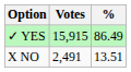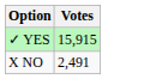 <table class="wikitable">
 <tr>
 <th>Option</th>
 <th>Votes</th>
-<th>%</th>
 </tr>
 <tr>
 <td style=background:#bbf8be>✓ YES</td>
 <td style=background:#bbf8be>15,915</td>
-<td style=background:#bbf8be>86.49</td>
 </tr>
 <tr>
 <td>X NO</td>
 <td>2,491</td>
-<td>13.51</td>
 </tr>
 </table>
